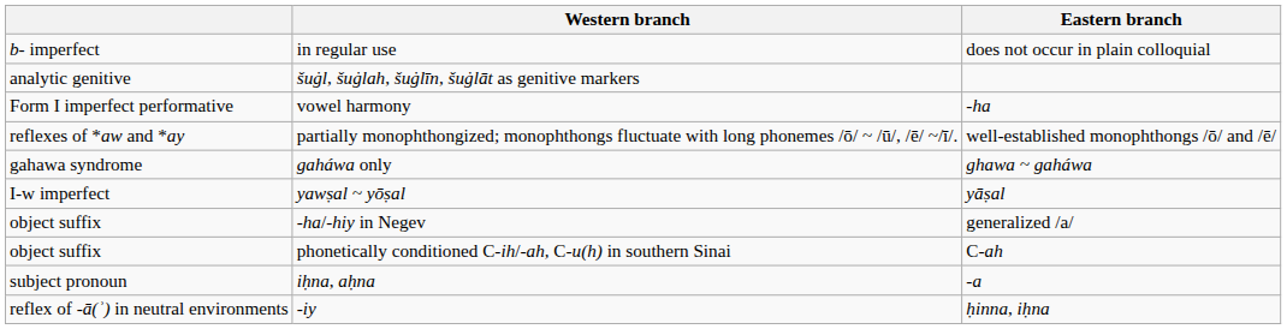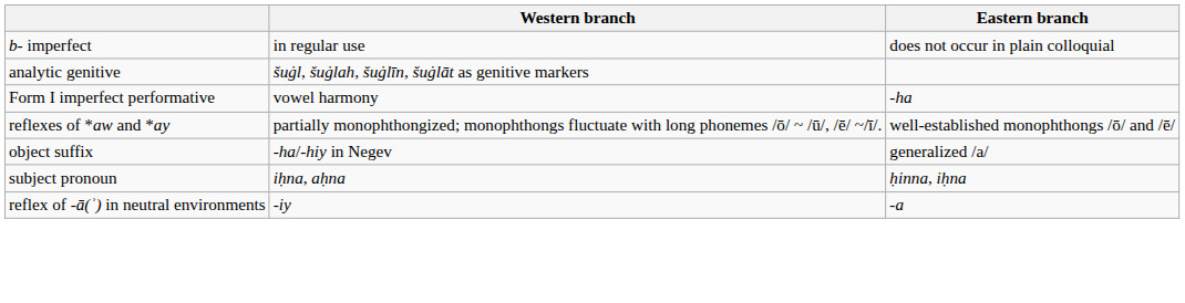 <table class="wikitable">
 <tr>
 <th></th>
 <th>Western branch</th>
 <th>Eastern branch</th>
 </tr>
 <tr>
 <td><em>b</em>- imperfect</td>
 <td>in regular use</td>
 <td>does not occur in plain colloquial</td>
 </tr>
 <tr>
 <td>analytic genitive</td>
 <td><em>šuġl</em>, <em>šuġlah</em>, <em>šuġlīn</em>, <em>šuġlāt</em> as genitive markers</td>
 <td></td>
 </tr>
 <tr>
 <td>Form I imperfect performative</td>
 <td>vowel harmony</td>
 <td>-<em>ha</em></td>
 </tr>
 <tr>
 <td>reflexes of *<em>aw</em> and *<em>ay</em></td>
 <td>partially monophthongized; monophthongs fluctuate with long phonemes /ō/ ~ /ū/, /ē/ ~/ī/.</td>
 <td>well-established monophthongs /ō/ and /ē/</td>
 </tr>
 <tr>
-<td>gahawa syndrome</td>
-<td><em>gaháwa</em> only</td>
-<td><em>ghawa ~ gaháwa</em></td>
-</tr>
-<tr>
-<td>I-w imperfect</td>
-<td><em>yawṣal ~</em> <em>yōṣal</em></td>
-<td><em>yāṣal</em></td>
-</tr>
-<tr>
 <td> object suffix</td>
 <td>-<em>ha</em>/-<em>hiy</em> in Negev</td>
 <td>generalized /a/</td>
 </tr>
 <tr>
-<td> object suffix</td>
-<td>phonetically conditioned C-<em>ih</em>/-<em>ah,</em> C-<em>u(h)</em> in southern Sinai</td>
-<td>C-<em>ah</em></td>
-</tr>
-<tr>
 <td> subject pronoun</td>
 <td><em>iḥna</em>, <em>aḥna</em></td>
-<td>-<em>a</em></td>
+<td><em>ḥinna</em>, <em>iḥna</em></td>
 </tr>
 <tr>
 <td>reflex of -<em>ā(ʾ)</em> in neutral environments</td>
 <td>-<em>iy</em></td>
-<td><em>ḥinna</em>, <em>iḥna</em></td>
+<td>-<em>a</em></td>
 </tr>
 </table>
